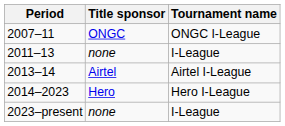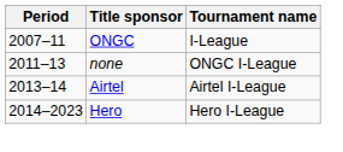 <table class="wikitable" style="text-align:left;">
 <tr>
 <th>Period</th>
 <th>Title sponsor</th>
 <th>Tournament name</th>
 </tr>
 <tr>
 <td>2007–11</td>
 <td> <a href='#'>ONGC</a></td>
-<td>ONGC I-League</td>
+<td>I-League</td>
 </tr>
 <tr>
 <td>2011–13</td>
 <td><em>none</em></td>
-<td>I-League</td>
+<td>ONGC I-League</td>
 </tr>
 <tr>
 <td>2013–14</td>
 <td> <a href='#'>Airtel</a></td>
 <td>Airtel I-League</td>
 </tr>
 <tr>
 <td>2014–2023</td>
 <td> <a href='#'>Hero</a></td>
 <td>Hero I-League</td>
 </tr>
-<tr>
-<td>2023–present</td>
-<td><em>none</em></td>
-<td>I-League</td>
-</tr>
 </table>
